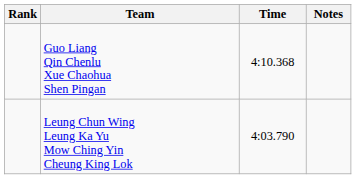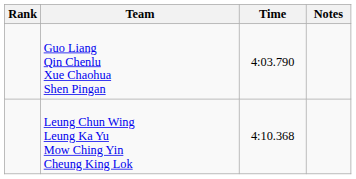 <table class=wikitable style="text-align:center">
 <tr>
 <th width=40>Rank</th>
 <th width=250>Team</th>
 <th width=80>Time</th>
 <th width=50>Notes</th>
 </tr>
 <tr>
 <td></td>
 <td align=left><br><a href='#'>Guo Liang</a><br><a href='#'>Qin Chenlu</a><br><a href='#'>Xue Chaohua</a><br><a href='#'>Shen Pingan</a></td>
-<td>4:10.368</td>
+<td>4:03.790</td>
 <td></td>
 </tr>
 <tr>
 <td></td>
 <td align=left><br><a href='#'>Leung Chun Wing</a><br><a href='#'>Leung Ka Yu</a><br><a href='#'>Mow Ching Yin</a><br><a href='#'>Cheung King Lok</a></td>
-<td>4:03.790</td>
+<td>4:10.368</td>
 <td></td>
 </tr>
 </table>
